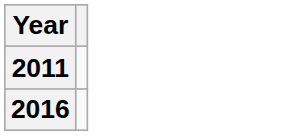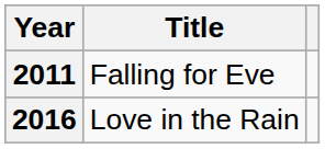 <table class="wikitable plainrowheaders">
 <tr>
 <th scope="col">Year</th>
+<th scope="col">Title</th>
 <th scope="col"></th>
 </tr>
 <tr>
 <th scope="row">2011</th>
+<td>Falling for Eve</td>
 <td style="text-align:center"><br></td>
 </tr>
 <tr>
 <th scope="row">2016</th>
+<td>Love in the Rain</td>
 <td style="text-align:center"><br></td>
 </tr>
 </table>
